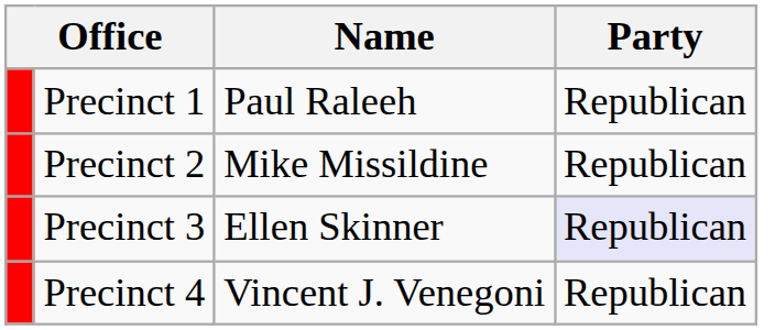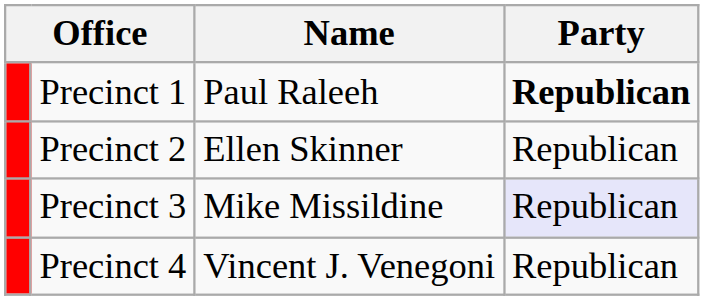 <table class="wikitable">
 <tr>
 <th colspan="2"  style="text-align:center; vertical-align:bottom;">Office</th>
 <th style="text-align:center; vertical-align:bottom;">Name</th>
 <th style="text-align:center; vertical-align:bottom;">Party</th>
 </tr>
 <tr>
 <td bgcolor=red> </td>
 <td>Precinct 1</td>
 <td>Paul Raleeh</td>
-<td>Republican</td>
+<td><strong>Republican</strong></td>
 </tr>
 <tr>
 <td bgcolor=red> </td>
 <td>Precinct 2</td>
-<td>Mike Missildine</td>
+<td>Ellen Skinner</td>
 <td>Republican</td>
 </tr>
 <tr>
 <td bgcolor=red> </td>
 <td>Precinct 3</td>
-<td>Ellen Skinner</td>
+<td>Mike Missildine</td>
 <td style="background: lavender;">Republican</td>
 </tr>
 <tr>
 <td bgcolor=red> </td>
 <td>Precinct 4</td>
 <td>Vincent J. Venegoni</td>
 <td>Republican</td>
 </tr>
 </table>
